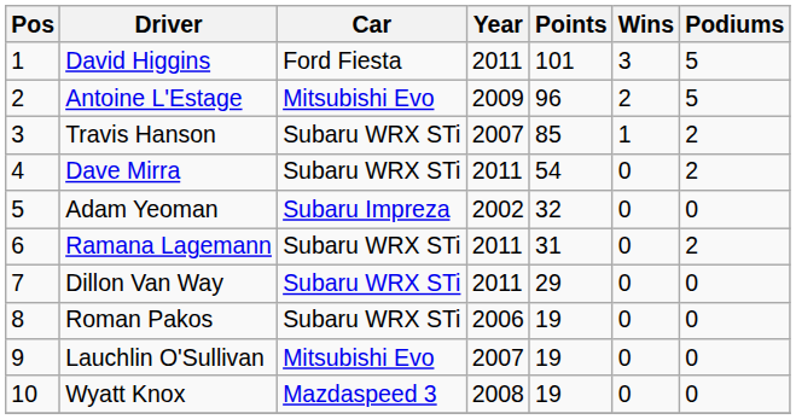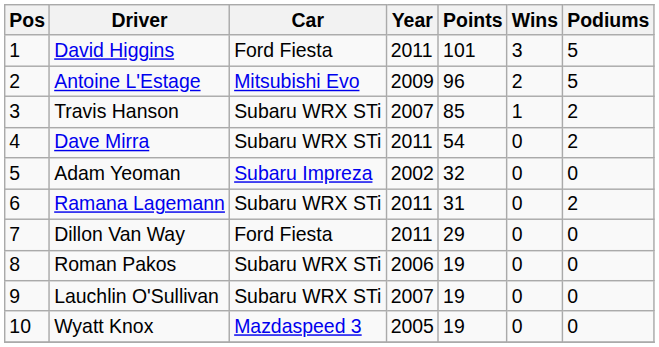 <table class="wikitable" style="font-size: 85%">
 <tr>
 <th>Pos</th>
 <th>Driver</th>
 <th>Car</th>
 <th>Year</th>
 <th>Points</th>
 <th>Wins</th>
 <th>Podiums</th>
 </tr>
 <tr>
 <td>1</td>
 <td><a href='#'>David Higgins</a></td>
 <td>Ford Fiesta</td>
 <td>2011</td>
 <td>101</td>
 <td>3</td>
 <td>5</td>
 </tr>
 <tr>
 <td>2</td>
 <td><a href='#'>Antoine L'Estage</a></td>
 <td><a href='#'>Mitsubishi Evo</a></td>
 <td>2009</td>
 <td>96</td>
 <td>2</td>
 <td>5</td>
 </tr>
 <tr>
 <td>3</td>
 <td>Travis Hanson</td>
 <td>Subaru WRX STi</td>
 <td>2007</td>
 <td>85</td>
 <td>1</td>
 <td>2</td>
 </tr>
 <tr>
 <td>4</td>
 <td><a href='#'>Dave Mirra</a></td>
 <td>Subaru WRX STi</td>
 <td>2011</td>
 <td>54</td>
 <td>0</td>
 <td>2</td>
 </tr>
 <tr>
 <td>5</td>
 <td>Adam Yeoman</td>
 <td><a href='#'>Subaru Impreza</a></td>
 <td>2002</td>
 <td>32</td>
 <td>0</td>
 <td>0</td>
 </tr>
 <tr>
 <td>6</td>
 <td><a href='#'>Ramana Lagemann</a></td>
 <td>Subaru WRX STi</td>
 <td>2011</td>
 <td>31</td>
 <td>0</td>
 <td>2</td>
 </tr>
 <tr>
 <td>7</td>
 <td>Dillon Van Way</td>
-<td><a href='#'>Subaru WRX STi</a></td>
+<td>Ford Fiesta</td>
 <td>2011</td>
 <td>29</td>
 <td>0</td>
 <td>0</td>
 </tr>
 <tr>
 <td>8</td>
 <td>Roman Pakos</td>
 <td>Subaru WRX STi</td>
 <td>2006</td>
 <td>19</td>
 <td>0</td>
 <td>0</td>
 </tr>
 <tr>
 <td>9</td>
 <td>Lauchlin O'Sullivan</td>
-<td><a href='#'>Mitsubishi Evo</a></td>
+<td>Subaru WRX STi</td>
 <td>2007</td>
 <td>19</td>
 <td>0</td>
 <td>0</td>
 </tr>
 <tr>
 <td>10</td>
 <td>Wyatt Knox</td>
 <td><a href='#'>Mazdaspeed 3</a></td>
-<td>2008</td>
+<td>2005</td>
 <td>19</td>
 <td>0</td>
 <td>0</td>
 </tr>
 <tr style="background:#cef2e0; color:black">
 </tr>
 </table>
